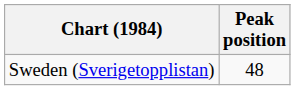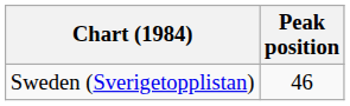 <table class="wikitable">
 <tr>
 <th>Chart (1984)</th>
 <th>Peak<br>position</th>
 </tr>
 <tr>
 <td>Sweden (<a href='#'>Sverigetopplistan</a>)</td>
-<td align="center">48</td>
+<td align="center">46</td>
 </tr>
 </table>
